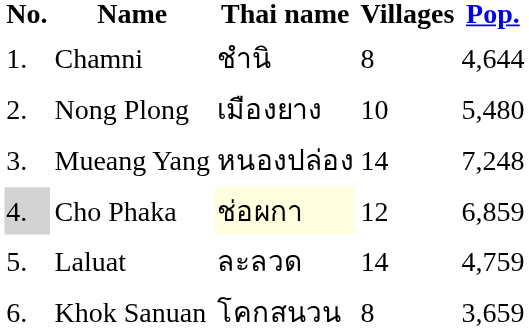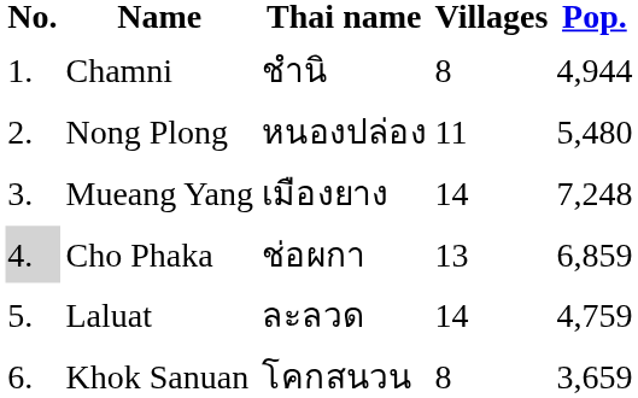 <table>
 <tr>
 <th>No.</th>
 <th>Name</th>
 <th>Thai name</th>
 <th>Villages</th>
 <th><a href='#'>Pop.</a></th>
 </tr>
 <tr>
 <td>1.</td>
 <td>Chamni</td>
 <td>ชำนิ</td>
 <td>8</td>
-<td>4,644</td>
+<td>4,944</td>
 <td></td>
 </tr>
 <tr>
 <td>2.</td>
 <td>Nong Plong</td>
-<td>เมืองยาง</td>
-<td>10</td>
+<td>หนองปล่อง</td>
+<td>11</td>
 <td>5,480</td>
 <td></td>
 </tr>
 <tr>
 <td>3.</td>
 <td>Mueang Yang</td>
-<td>หนองปล่อง</td>
+<td>เมืองยาง</td>
 <td>14</td>
 <td>7,248</td>
 <td></td>
 </tr>
 <tr>
 <td style="background: lightgrey;">4.</td>
 <td>Cho Phaka</td>
-<td style="background: lightyellow;">ช่อผกา</td>
-<td>12</td>
+<td>ช่อผกา</td>
+<td>13</td>
 <td>6,859</td>
 <td></td>
 </tr>
 <tr>
 <td>5.</td>
 <td>Laluat</td>
 <td>ละลวด</td>
 <td>14</td>
 <td>4,759</td>
 <td></td>
 </tr>
 <tr>
 <td>6.</td>
 <td>Khok Sanuan</td>
 <td>โคกสนวน</td>
 <td>8</td>
 <td>3,659</td>
 <td></td>
 </tr>
 </table>
